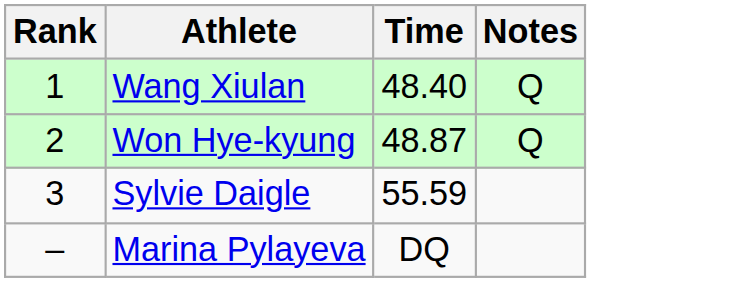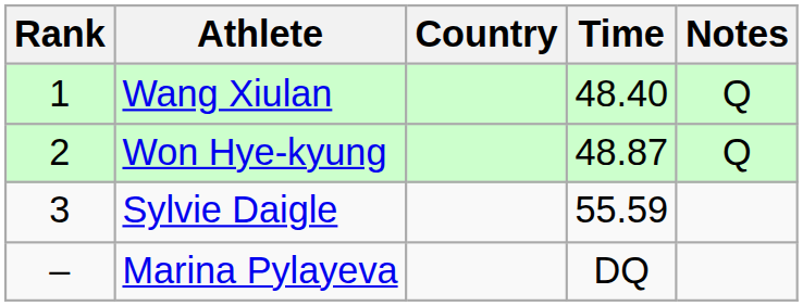 <table class="wikitable" style="text-align:center">
 <tr>
 <th>Rank</th>
 <th>Athlete</th>
+<th>Country</th>
 <th>Time</th>
 <th>Notes</th>
 </tr>
 <tr bgcolor=ccffcc>
 <td>1</td>
 <td align=left><a href='#'>Wang Xiulan</a></td>
+<td align=left></td>
 <td>48.40</td>
 <td>Q</td>
 </tr>
 <tr bgcolor=ccffcc>
 <td>2</td>
 <td align=left><a href='#'>Won Hye-kyung</a></td>
+<td align=left></td>
 <td>48.87</td>
 <td>Q</td>
 </tr>
 <tr>
 <td>3</td>
 <td align=left><a href='#'>Sylvie Daigle</a></td>
+<td align=left></td>
 <td>55.59</td>
 <td></td>
 </tr>
 <tr>
 <td>–</td>
 <td align=left><a href='#'>Marina Pylayeva</a></td>
+<td align=left></td>
 <td>DQ</td>
 <td></td>
 </tr>
 </table>
